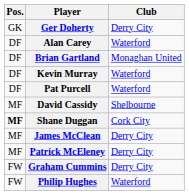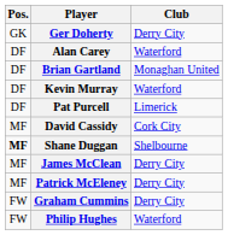 <table class="wikitable plainrowheaders" style="text-align: left">
 <tr>
 <th scope=col>Pos.</th>
 <th scope=col>Player</th>
 <th scope=col>Club</th>
 </tr>
 <tr>
 <td style=text-align:center>GK</td>
 <th scope=row><a href='#'>Ger Doherty</a> </th>
 <td><a href='#'>Derry City</a></td>
 </tr>
 <tr>
 <td style=text-align:center>DF</td>
 <th scope=row>Alan Carey </th>
 <td><a href='#'>Waterford</a></td>
 </tr>
 <tr>
 <td style=text-align:center>DF</td>
 <th scope=row><a href='#'>Brian Gartland</a> </th>
 <td><a href='#'>Monaghan United</a></td>
 </tr>
 <tr>
 <td style=text-align:center>DF</td>
 <th scope=row>Kevin Murray </th>
 <td><a href='#'>Waterford</a></td>
 </tr>
 <tr>
 <td style=text-align:center>DF</td>
 <th scope=row>Pat Purcell </th>
-<td><a href='#'>Waterford</a></td>
+<td><a href='#'>Limerick</a></td>
 </tr>
 <tr>
 <td style=text-align:center>MF</td>
 <th scope=row>David Cassidy </th>
-<td><a href='#'>Shelbourne</a></td>
+<td><a href='#'>Cork City</a></td>
 </tr>
 <tr>
 <td style=text-align:center><strong>MF</strong></td>
 <th scope=row>Shane Duggan </th>
-<td><a href='#'>Cork City</a></td>
+<td><a href='#'>Shelbourne</a></td>
 </tr>
 <tr>
 <td style=text-align:center>MF</td>
 <th scope=row><a href='#'>James McClean</a> </th>
 <td><a href='#'>Derry City</a></td>
 </tr>
 <tr>
 <td style=text-align:center>MF</td>
 <th scope=row><a href='#'>Patrick McEleney</a> </th>
 <td><a href='#'>Derry City</a></td>
 </tr>
 <tr>
 <td style=text-align:center>FW</td>
 <th scope=row><a href='#'>Graham Cummins</a> </th>
 <td><a href='#'>Derry City</a></td>
 </tr>
 <tr>
 <td style=text-align:center>FW</td>
 <th scope=row><a href='#'>Philip Hughes</a> </th>
 <td><a href='#'>Waterford</a></td>
 </tr>
 </table>
